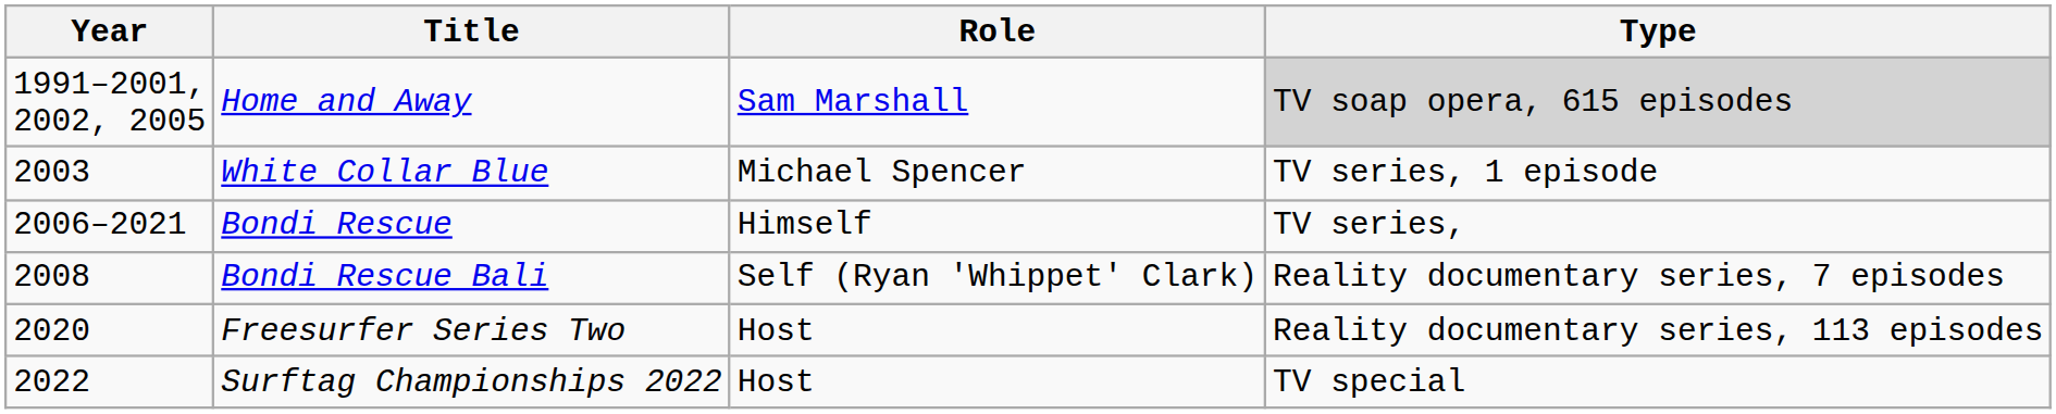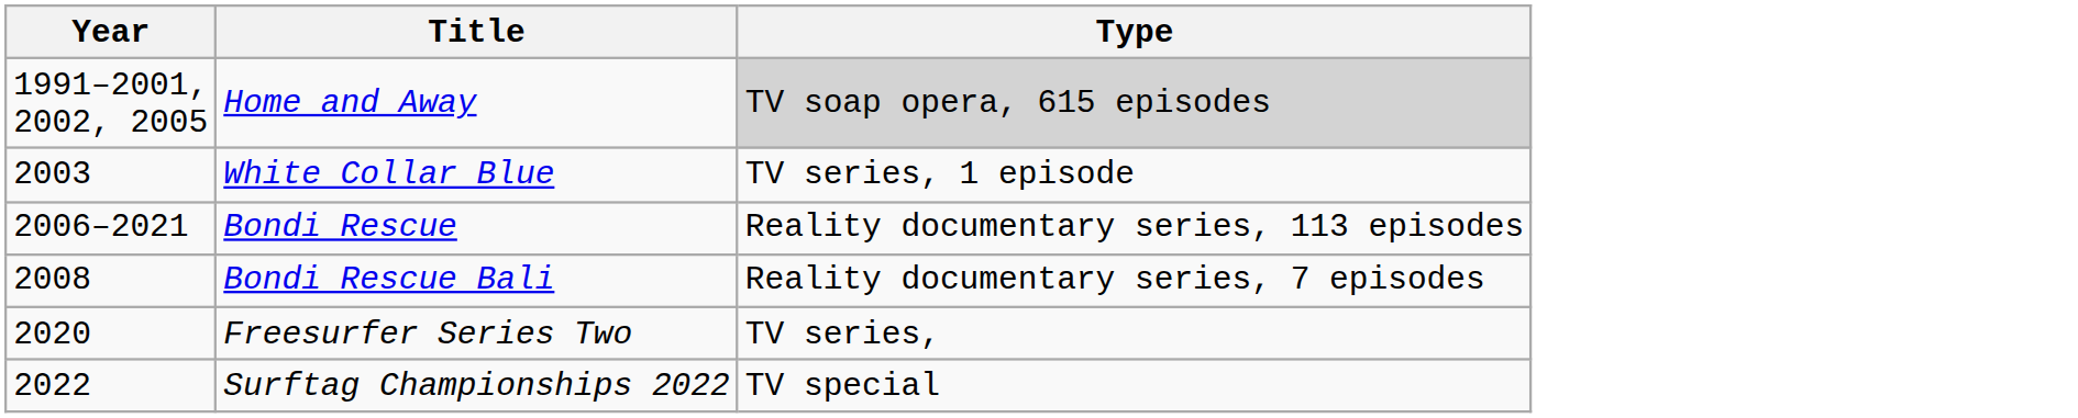 <table class="wikitable">
 <tr>
 <th>Year</th>
 <th>Title</th>
-<th>Role</th>
 <th>Type</th>
 </tr>
 <tr>
 <td>1991–2001,<br>2002, 2005</td>
 <td><em><a href='#'>Home and Away</a></em></td>
-<td><a href='#'>Sam Marshall</a></td>
 <td style="background: lightgrey;">TV soap opera, 615 episodes</td>
 </tr>
 <tr>
 <td>2003</td>
 <td><em><a href='#'>White Collar Blue</a></em></td>
-<td>Michael Spencer</td>
 <td>TV series, 1 episode</td>
 </tr>
 <tr>
 <td>2006–2021</td>
 <td><em><a href='#'>Bondi Rescue</a></em></td>
-<td>Himself</td>
-<td>TV series,</td>
+<td>Reality documentary series, 113 episodes</td>
 </tr>
 <tr>
 <td>2008</td>
 <td><em><a href='#'>Bondi Rescue Bali</a></em></td>
-<td>Self (Ryan 'Whippet' Clark)</td>
 <td>Reality documentary series, 7 episodes</td>
 </tr>
 <tr>
 <td>2020</td>
 <td><em>Freesurfer Series Two</em></td>
-<td>Host</td>
-<td>Reality documentary series, 113 episodes</td>
+<td>TV series,</td>
 </tr>
 <tr>
 <td>2022</td>
 <td><em>Surftag Championships 2022</em></td>
-<td>Host</td>
 <td>TV special</td>
 </tr>
 </table>
